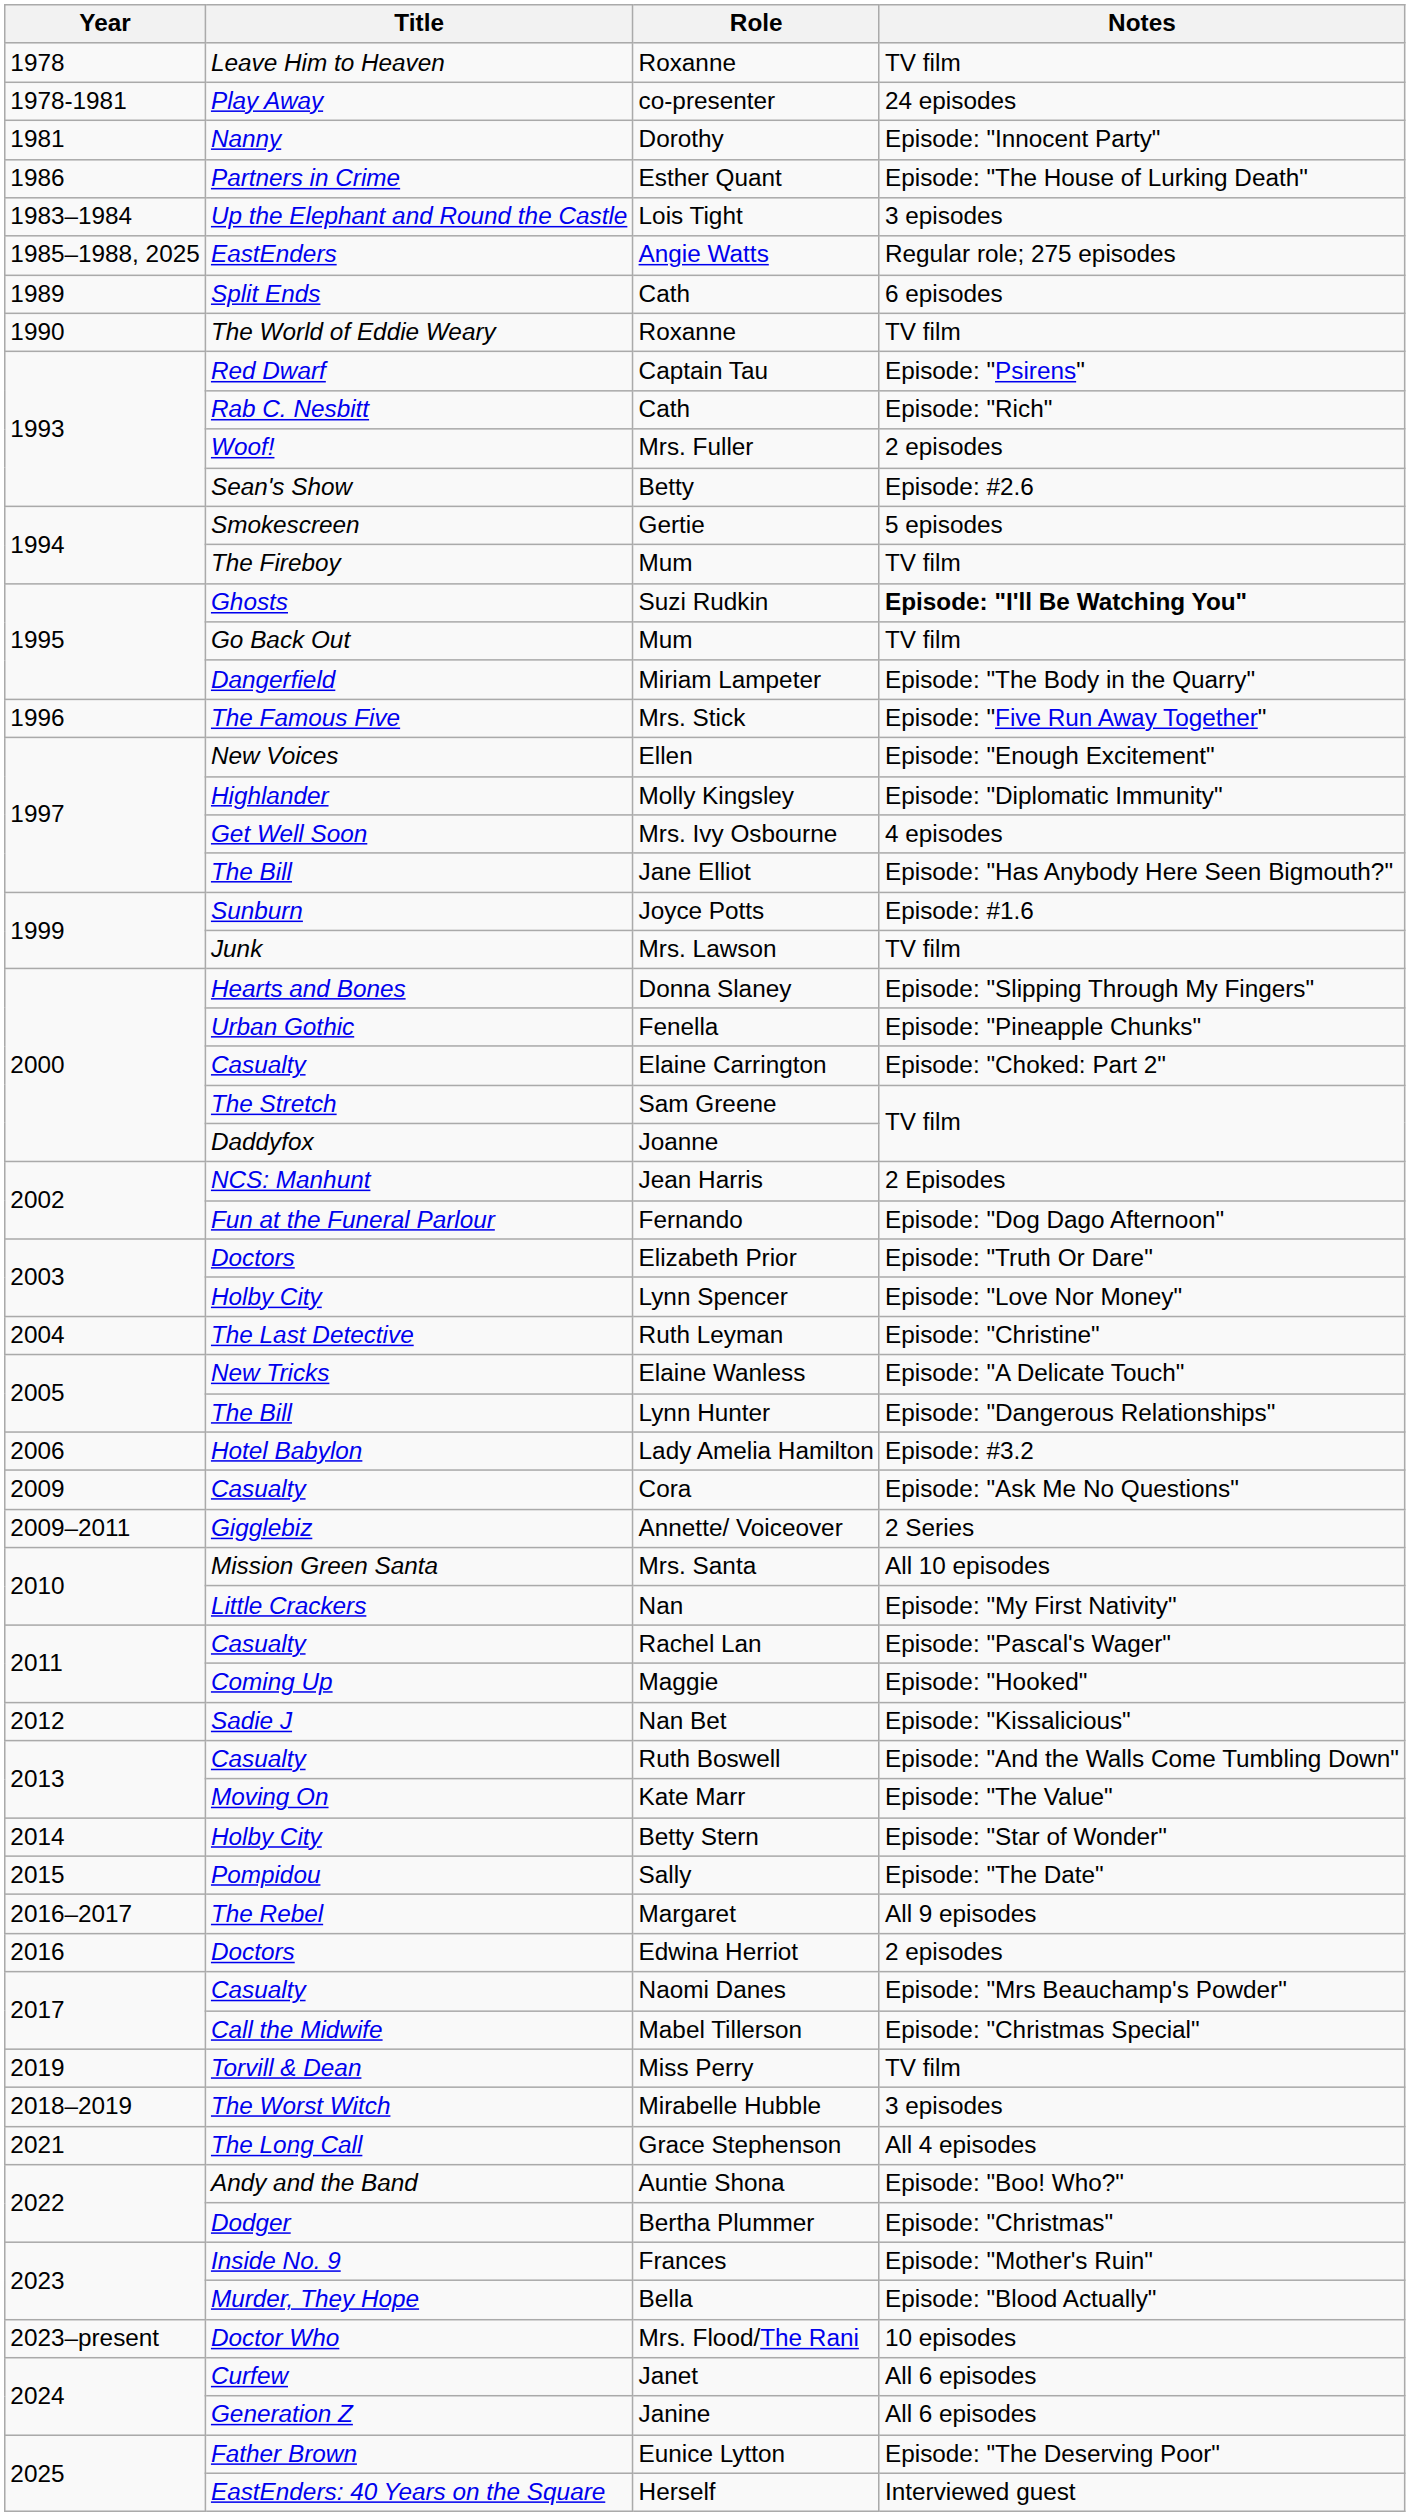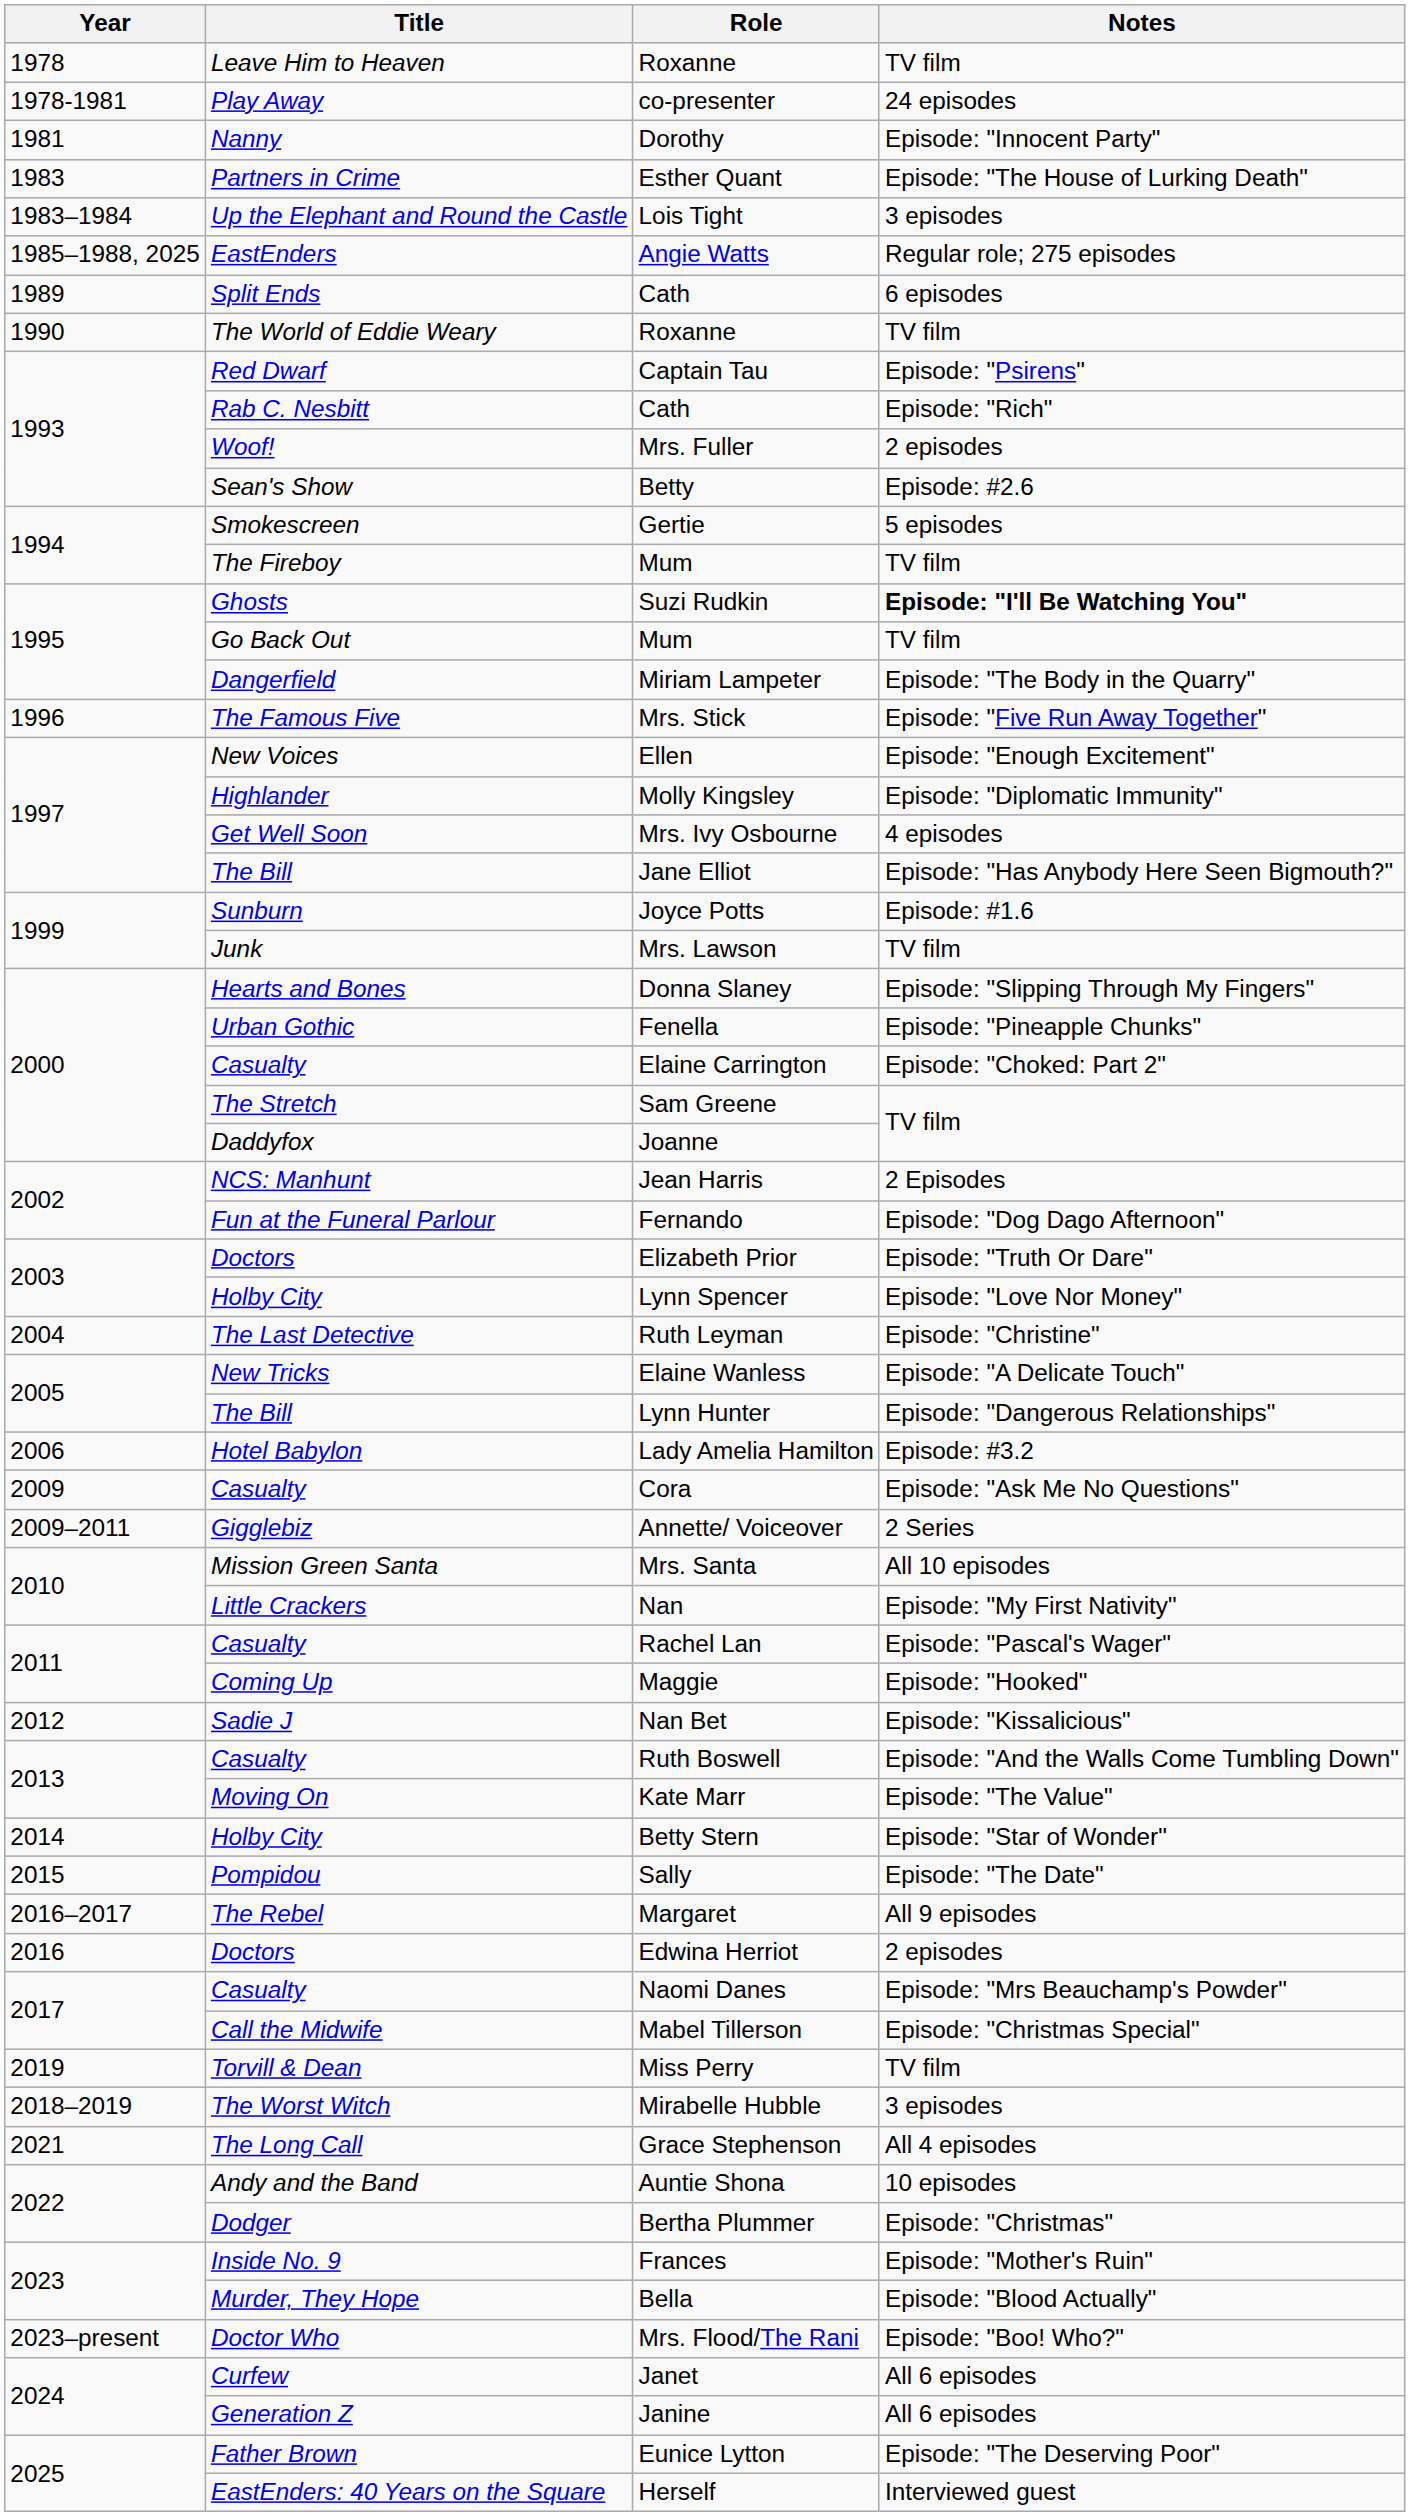 <table class="wikitable sortable">
 <tr>
 <th>Year</th>
 <th>Title</th>
 <th>Role</th>
 <th class="unsortable">Notes</th>
 </tr>
 <tr>
 <td>1978</td>
 <td><em>Leave Him to Heaven</em></td>
 <td>Roxanne</td>
 <td>TV film</td>
 </tr>
 <tr>
 <td>1978-1981</td>
 <td><em><a href='#'>Play Away</a></em></td>
 <td>co-presenter</td>
 <td>24 episodes</td>
 </tr>
 <tr>
 <td>1981</td>
 <td><em><a href='#'>Nanny</a></em></td>
 <td>Dorothy</td>
 <td>Episode: "Innocent Party"</td>
 </tr>
 <tr>
-<td>1986</td>
+<td>1983</td>
 <td><em><a href='#'>Partners in Crime</a></em></td>
 <td>Esther Quant</td>
 <td>Episode: "The House of Lurking Death"</td>
 </tr>
 <tr>
 <td>1983–1984</td>
 <td><em><a href='#'>Up the Elephant and Round the Castle</a></em></td>
 <td>Lois Tight</td>
 <td>3 episodes</td>
 </tr>
 <tr>
 <td>1985–1988, 2025</td>
 <td><em><a href='#'>EastEnders</a></em></td>
 <td><a href='#'>Angie Watts</a></td>
 <td>Regular role; 275 episodes</td>
 </tr>
 <tr>
 <td>1989</td>
 <td><em><a href='#'>Split Ends</a></em></td>
 <td>Cath</td>
 <td>6 episodes</td>
 </tr>
 <tr>
 <td>1990</td>
 <td><em>The World of Eddie Weary</em></td>
 <td>Roxanne</td>
 <td>TV film</td>
 </tr>
 <tr>
 <td Rowspan=4>1993</td>
 <td><em><a href='#'>Red Dwarf</a></em></td>
 <td>Captain Tau</td>
 <td>Episode: "<a href='#'>Psirens</a>"</td>
 </tr>
 <tr>
 <td><em><a href='#'>Rab C. Nesbitt</a></em></td>
 <td>Cath</td>
 <td>Episode: "Rich"</td>
 </tr>
 <tr>
 <td><em><a href='#'>Woof!</a></em></td>
 <td>Mrs. Fuller</td>
 <td>2 episodes</td>
 </tr>
 <tr>
 <td><em>Sean's Show</em></td>
 <td>Betty</td>
 <td>Episode: #2.6</td>
 </tr>
 <tr>
 <td rowspan=2>1994</td>
 <td><em>Smokescreen</em></td>
 <td>Gertie</td>
 <td>5 episodes</td>
 </tr>
 <tr>
 <td><em>The Fireboy</em></td>
 <td>Mum</td>
 <td>TV film</td>
 </tr>
 <tr>
 <td rowspan=3>1995</td>
 <td><a href='#'><em>Ghosts</em></a></td>
 <td>Suzi Rudkin</td>
 <td><strong>Episode: "I'll Be Watching You"</strong></td>
 </tr>
 <tr>
 <td><em>Go Back Out</em></td>
 <td>Mum</td>
 <td>TV film</td>
 </tr>
 <tr>
 <td><a href='#'><em>Dangerfield</em></a></td>
 <td>Miriam Lampeter</td>
 <td>Episode: "The Body in the Quarry"</td>
 </tr>
 <tr>
 <td>1996</td>
 <td><a href='#'><em>The Famous Five</em></a></td>
 <td>Mrs. Stick</td>
 <td>Episode: "<a href='#'>Five Run Away Together</a>"</td>
 </tr>
 <tr>
 <td rowspan=4>1997</td>
 <td><em>New Voices</em></td>
 <td>Ellen</td>
 <td>Episode: "Enough Excitement"</td>
 </tr>
 <tr>
 <td><em><a href='#'>Highlander</a></em></td>
 <td>Molly Kingsley</td>
 <td>Episode: "Diplomatic Immunity"</td>
 </tr>
 <tr>
 <td><em><a href='#'>Get Well Soon</a></em></td>
 <td>Mrs. Ivy Osbourne</td>
 <td>4 episodes</td>
 </tr>
 <tr>
 <td><em><a href='#'>The Bill</a></em></td>
 <td>Jane Elliot</td>
 <td>Episode: "Has Anybody Here Seen Bigmouth?"</td>
 </tr>
 <tr>
 <td rowspan=2>1999</td>
 <td><em><a href='#'>Sunburn</a></em></td>
 <td>Joyce Potts</td>
 <td>Episode: #1.6</td>
 </tr>
 <tr>
 <td><em>Junk</em></td>
 <td>Mrs. Lawson</td>
 <td>TV film</td>
 </tr>
 <tr>
 <td rowspan=5>2000</td>
 <td><em><a href='#'>Hearts and Bones</a></em></td>
 <td>Donna Slaney</td>
 <td>Episode: "Slipping Through My Fingers"</td>
 </tr>
 <tr>
 <td><a href='#'><em>Urban Gothic</em></a></td>
 <td>Fenella</td>
 <td>Episode: "Pineapple Chunks"</td>
 </tr>
 <tr>
 <td><em><a href='#'>Casualty</a></em></td>
 <td>Elaine Carrington</td>
 <td>Episode: "Choked: Part 2"</td>
 </tr>
 <tr>
 <td><em><a href='#'>The Stretch</a></em></td>
 <td>Sam Greene</td>
 <td rowspan=2>TV film</td>
 </tr>
 <tr>
 <td><em>Daddyfox</em></td>
 <td>Joanne</td>
 </tr>
 <tr>
 <td Rowspan=2>2002</td>
 <td><em><a href='#'>NCS: Manhunt</a></em></td>
 <td>Jean Harris</td>
 <td>2 Episodes</td>
 </tr>
 <tr>
 <td><em><a href='#'>Fun at the Funeral Parlour</a></em></td>
 <td>Fernando</td>
 <td>Episode: "Dog Dago Afternoon"</td>
 </tr>
 <tr>
 <td rowspan=2>2003</td>
 <td><em><a href='#'>Doctors</a></em></td>
 <td>Elizabeth Prior</td>
 <td>Episode: "Truth Or Dare"</td>
 </tr>
 <tr>
 <td><em><a href='#'>Holby City</a></em></td>
 <td>Lynn Spencer</td>
 <td>Episode: "Love Nor Money"</td>
 </tr>
 <tr>
 <td>2004</td>
 <td><em><a href='#'>The Last Detective</a></em></td>
 <td>Ruth Leyman</td>
 <td>Episode: "Christine"</td>
 </tr>
 <tr>
 <td rowspan=2>2005</td>
 <td><em><a href='#'>New Tricks</a></em></td>
 <td>Elaine Wanless</td>
 <td>Episode: "A Delicate Touch"</td>
 </tr>
 <tr>
 <td><em><a href='#'>The Bill</a></em></td>
 <td>Lynn Hunter</td>
 <td>Episode: "Dangerous Relationships"</td>
 </tr>
 <tr>
 <td>2006</td>
 <td><em><a href='#'>Hotel Babylon</a></em></td>
 <td>Lady Amelia Hamilton</td>
 <td>Episode: #3.2</td>
 </tr>
 <tr>
 <td>2009</td>
 <td><em><a href='#'>Casualty</a></em></td>
 <td>Cora</td>
 <td>Episode: "Ask Me No Questions"</td>
 </tr>
 <tr>
 <td>2009–2011</td>
 <td><em><a href='#'>Gigglebiz</a></em></td>
 <td>Annette/ Voiceover</td>
 <td>2 Series</td>
 </tr>
 <tr>
 <td rowspan=2>2010</td>
 <td><em>Mission Green Santa</em></td>
 <td>Mrs. Santa</td>
 <td>All 10 episodes</td>
 </tr>
 <tr>
 <td><em><a href='#'>Little Crackers</a></em></td>
 <td>Nan</td>
 <td>Episode: "My First Nativity"</td>
 </tr>
 <tr>
 <td Rowspan=2>2011</td>
 <td><em><a href='#'>Casualty</a></em></td>
 <td>Rachel Lan</td>
 <td>Episode: "Pascal's Wager"</td>
 </tr>
 <tr>
 <td><em><a href='#'>Coming Up</a></em></td>
 <td>Maggie</td>
 <td>Episode: "Hooked"</td>
 </tr>
 <tr>
 <td>2012</td>
 <td><em><a href='#'>Sadie J</a></em></td>
 <td>Nan Bet</td>
 <td>Episode: "Kissalicious"</td>
 </tr>
 <tr>
 <td Rowspan=2>2013</td>
 <td><em><a href='#'>Casualty</a></em></td>
 <td>Ruth Boswell</td>
 <td>Episode: "And the Walls Come Tumbling Down"</td>
 </tr>
 <tr>
 <td><em><a href='#'>Moving On</a></em></td>
 <td>Kate Marr</td>
 <td>Episode: "The Value"</td>
 </tr>
 <tr>
 <td>2014</td>
 <td><em><a href='#'>Holby City</a></em></td>
 <td>Betty Stern</td>
 <td>Episode: "Star of Wonder"</td>
 </tr>
 <tr>
 <td>2015</td>
 <td><em><a href='#'>Pompidou</a></em></td>
 <td>Sally</td>
 <td>Episode: "The Date"</td>
 </tr>
 <tr>
 <td>2016–2017</td>
 <td><a href='#'><em>The Rebel</em></a></td>
 <td>Margaret</td>
 <td>All 9 episodes</td>
 </tr>
 <tr>
 <td>2016</td>
 <td><em><a href='#'>Doctors</a></em></td>
 <td>Edwina Herriot</td>
 <td>2 episodes</td>
 </tr>
 <tr>
 <td Rowspan=2>2017</td>
 <td><em><a href='#'>Casualty</a></em></td>
 <td>Naomi Danes</td>
 <td>Episode: "Mrs Beauchamp's Powder"</td>
 </tr>
 <tr>
 <td><em><a href='#'>Call the Midwife</a></em></td>
 <td>Mabel Tillerson</td>
 <td>Episode: "Christmas Special"</td>
 </tr>
 <tr>
 <td>2019</td>
 <td><em><a href='#'>Torvill & Dean</a></em></td>
 <td>Miss Perry</td>
 <td>TV film</td>
 </tr>
 <tr>
 <td>2018–2019</td>
 <td><a href='#'><em>The Worst Witch</em></a></td>
 <td>Mirabelle Hubble</td>
 <td>3 episodes</td>
 </tr>
 <tr>
 <td>2021</td>
 <td><em><a href='#'>The Long Call</a></em></td>
 <td>Grace Stephenson</td>
 <td>All 4 episodes</td>
 </tr>
 <tr>
 <td rowspan=2>2022</td>
 <td><em>Andy and the Band</em></td>
 <td>Auntie Shona</td>
-<td>Episode: "Boo! Who?"</td>
+<td>10 episodes</td>
 </tr>
 <tr>
 <td><em><a href='#'>Dodger</a></em></td>
 <td>Bertha Plummer</td>
 <td>Episode: "Christmas"</td>
 </tr>
 <tr>
 <td rowspan="2">2023</td>
 <td><em><a href='#'>Inside No. 9</a></em></td>
 <td>Frances</td>
 <td>Episode: "Mother's Ruin"</td>
 </tr>
 <tr>
 <td><em><a href='#'>Murder, They Hope</a></em></td>
 <td>Bella</td>
 <td>Episode: "Blood Actually"</td>
 </tr>
 <tr>
 <td>2023–present</td>
 <td><em><a href='#'>Doctor Who</a></em></td>
 <td>Mrs. Flood/<a href='#'>The Rani</a></td>
-<td>10 episodes</td>
+<td>Episode: "Boo! Who?"</td>
 </tr>
 <tr>
 <td Rowspan=2>2024</td>
 <td><em><a href='#'>Curfew</a></em></td>
 <td>Janet</td>
 <td>All 6 episodes</td>
 </tr>
 <tr>
 <td><em><a href='#'>Generation Z</a></em></td>
 <td>Janine</td>
 <td>All 6 episodes</td>
 </tr>
 <tr>
 <td rowspan="2">2025</td>
 <td><em><a href='#'>Father Brown</a></em></td>
 <td>Eunice Lytton</td>
 <td>Episode: "The Deserving Poor"</td>
 </tr>
 <tr>
 <td><em><a href='#'>EastEnders: 40 Years on the Square</a></em></td>
 <td>Herself</td>
 <td>Interviewed guest</td>
 </tr>
 </table>
